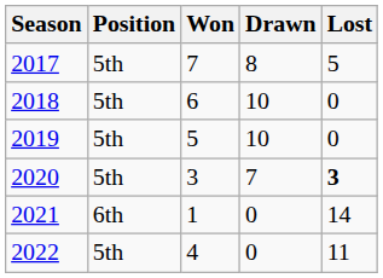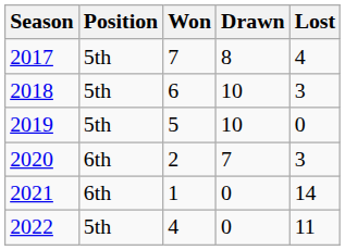 <table class="wikitable collapsible">
 <tr>
 <th>Season</th>
 <th>Position</th>
 <th>Won</th>
 <th>Drawn</th>
 <th>Lost</th>
 </tr>
 <tr>
 <td><a href='#'>2017</a></td>
 <td>5th</td>
 <td>7</td>
 <td>8</td>
-<td>5</td>
+<td>4</td>
 </tr>
 <tr>
 <td><a href='#'>2018</a></td>
 <td>5th</td>
 <td>6</td>
 <td>10</td>
-<td>0</td>
+<td>3</td>
 </tr>
 <tr>
 <td><a href='#'>2019</a></td>
 <td>5th</td>
 <td>5</td>
 <td>10</td>
 <td>0</td>
 </tr>
 <tr>
 <td><a href='#'>2020</a></td>
-<td>5th</td>
+<td>6th</td>
+<td>2</td>
+<td>7</td>
 <td>3</td>
-<td>7</td>
-<td><strong>3</strong></td>
 </tr>
 <tr>
 <td><a href='#'>2021</a></td>
 <td>6th</td>
 <td>1</td>
 <td>0</td>
 <td>14</td>
 </tr>
 <tr>
 <td><a href='#'>2022</a></td>
 <td>5th</td>
 <td>4</td>
 <td>0</td>
 <td>11</td>
 </tr>
 </table>
